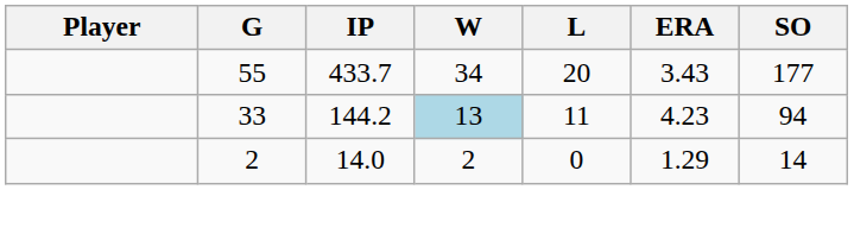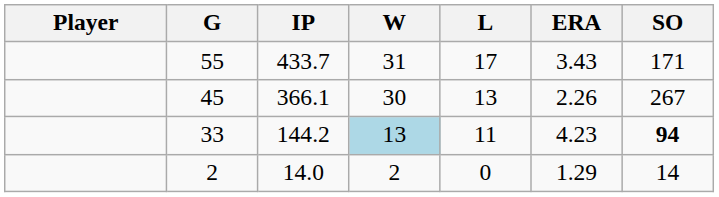 <table class="wikitable sortable">
 <tr>
 <th bgcolor="#DDDDFF" width="16%">Player</th>
 <th bgcolor="#DDDDFF" width="9%">G</th>
 <th bgcolor="#DDDDFF" width="9%">IP</th>
 <th bgcolor="#DDDDFF" width="9%">W</th>
 <th bgcolor="#DDDDFF" width="9%">L</th>
 <th bgcolor="#DDDDFF" width="9%">ERA</th>
 <th bgcolor="#DDDDFF" width="9%">SO</th>
 </tr>
 <tr align="center">
 <td></td>
 <td>55</td>
 <td>433.7</td>
-<td>34</td>
-<td>20</td>
+<td>31</td>
+<td>17</td>
 <td>3.43</td>
-<td>177</td>
+<td>171</td>
+</tr>
+<tr align="center">
+<td></td>
+<td>45</td>
+<td>366.1</td>
+<td>30</td>
+<td>13</td>
+<td>2.26</td>
+<td>267</td>
 </tr>
 <tr align="center">
 <td></td>
 <td>33</td>
 <td>144.2</td>
 <td style="background: lightblue;">13</td>
 <td>11</td>
 <td>4.23</td>
-<td>94</td>
+<td><strong>94</strong></td>
 </tr>
 <tr align="center">
 <td></td>
 <td>2</td>
 <td>14.0</td>
 <td>2</td>
 <td>0</td>
 <td>1.29</td>
 <td>14</td>
 </tr>
 </table>
